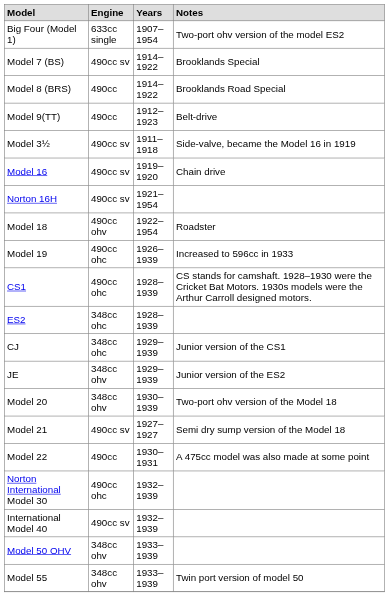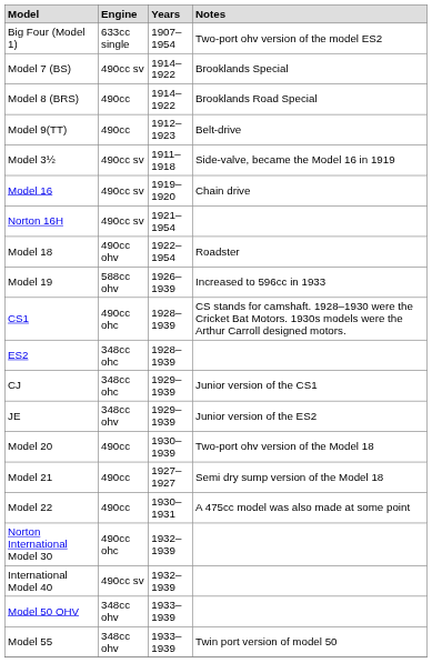 <table class="toccolours" border="1" cellpadding="4" style="border-collapse:collapse">
 <tr style="background:#dedede;">
 <td><strong>Model</strong></td>
 <td><strong>Engine</strong></td>
 <td><strong>Years</strong></td>
 <td><strong>Notes</strong></td>
 </tr>
 <tr>
 <td>Big Four (Model 1)</td>
 <td>633cc single</td>
 <td>1907–1954</td>
 <td>Two-port ohv version of the model ES2</td>
 </tr>
 <tr>
 <td>Model 7 (BS)</td>
 <td>490cc sv</td>
 <td>1914–1922</td>
 <td>Brooklands Special</td>
 </tr>
 <tr>
 <td>Model 8 (BRS)</td>
 <td>490cc</td>
 <td>1914–1922</td>
 <td>Brooklands Road Special</td>
 </tr>
 <tr>
 <td>Model 9(TT)</td>
 <td>490cc</td>
 <td>1912–1923</td>
 <td>Belt-drive</td>
 </tr>
 <tr>
 <td>Model 3½</td>
 <td>490cc sv</td>
 <td>1911–1918</td>
 <td>Side-valve, became the Model 16 in 1919</td>
 </tr>
 <tr>
 <td><a href='#'>Model 16</a></td>
 <td>490cc sv</td>
 <td>1919–1920</td>
 <td>Chain drive</td>
 </tr>
 <tr>
 <td><a href='#'>Norton 16H</a></td>
 <td>490cc sv</td>
 <td>1921–1954</td>
 <td></td>
 </tr>
 <tr>
 <td>Model 18</td>
 <td>490cc ohv</td>
 <td>1922–1954</td>
 <td>Roadster</td>
 </tr>
 <tr>
 <td>Model 19</td>
-<td>490cc ohc</td>
+<td>588cc ohv</td>
 <td>1926–1939</td>
 <td>Increased to 596cc in 1933</td>
 </tr>
 <tr>
 <td><a href='#'>CS1</a></td>
 <td>490cc ohc</td>
 <td>1928–1939</td>
 <td>CS stands for camshaft. 1928–1930 were the Cricket Bat Motors. 1930s models were the Arthur Carroll designed motors.</td>
 </tr>
 <tr>
 <td><a href='#'>ES2</a></td>
 <td>348cc ohc</td>
 <td>1928–1939</td>
 <td There is no clear record of what ES stands for. Some say it stands for Extra Sport but most believe it stands for Enclosed Springs, referring to the two enclosed valve springs for induction and exhaust, as opposed to the exposed springs and push rods of the Model 18></td>
 </tr>
 <tr>
 <td>CJ</td>
 <td>348cc ohc</td>
 <td>1929–1939</td>
 <td>Junior version of the CS1</td>
 </tr>
 <tr>
 <td>JE</td>
 <td>348cc ohv</td>
 <td>1929–1939</td>
 <td>Junior version of the ES2</td>
 </tr>
 <tr>
 <td>Model 20</td>
-<td>348cc ohv</td>
+<td>490cc</td>
 <td>1930–1939</td>
 <td>Two-port ohv version of the Model 18</td>
 </tr>
 <tr>
 <td>Model 21</td>
-<td>490cc sv</td>
+<td>490cc</td>
 <td>1927–1927</td>
 <td>Semi dry sump version of the Model 18</td>
 </tr>
 <tr>
 <td>Model 22</td>
 <td>490cc</td>
 <td>1930–1931</td>
 <td>A 475cc model was also made at some point</td>
 </tr>
 <tr>
 <td><a href='#'>Norton International</a> Model 30</td>
 <td>490cc ohc</td>
 <td>1932–1939</td>
 <td></td>
 </tr>
 <tr>
 <td>International Model 40</td>
 <td>490cc sv</td>
 <td>1932–1939</td>
 <td></td>
 </tr>
 <tr>
 <td><a href='#'>Model 50 OHV</a></td>
 <td>348cc ohv</td>
 <td>1933–1939</td>
 <td></td>
 </tr>
 <tr>
 <td>Model 55</td>
 <td>348cc ohv</td>
 <td>1933–1939</td>
 <td>Twin port version of model 50</td>
 </tr>
 <tr>
 </tr>
 </table>
